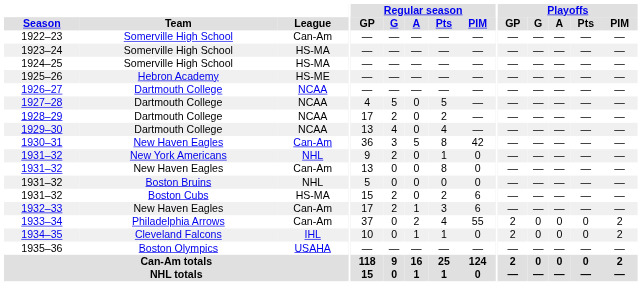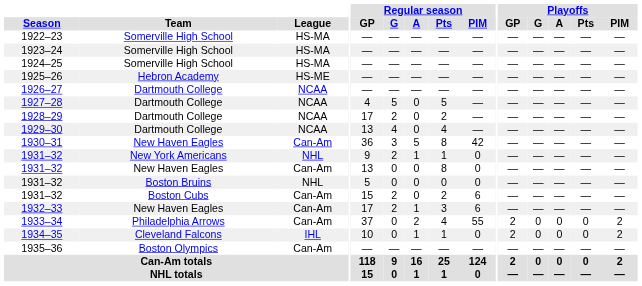 <table border="0" cellpadding="1" cellspacing="0" style="text-align:center; width:60em">
 <tr bgcolor="#e0e0e0">
 <th colspan="3" bgcolor="#ffffff"></th>
 <th rowspan="100" bgcolor="#ffffff"></th>
 <th colspan="5"><a href='#'>Regular season</a></th>
 <th rowspan="100" bgcolor="#ffffff"></th>
 <th colspan="5"><a href='#'>Playoffs</a></th>
 </tr>
 <tr bgcolor="#e0e0e0">
 <th><a href='#'>Season</a></th>
 <th>Team</th>
 <th>League</th>
 <th>GP</th>
 <th><a href='#'>G</a></th>
 <th><a href='#'>A</a></th>
 <th><a href='#'>Pts</a></th>
 <th><a href='#'>PIM</a></th>
 <th>GP</th>
 <th>G</th>
 <th>A</th>
 <th>Pts</th>
 <th>PIM</th>
 </tr>
 <tr>
 <td>1922–23</td>
 <td><a href='#'>Somerville High School</a></td>
-<td>Can-Am</td>
+<td>HS-MA</td>
 <td>—</td>
 <td>—</td>
 <td>—</td>
 <td>—</td>
 <td>—</td>
 <td>—</td>
 <td>—</td>
 <td>—</td>
 <td>—</td>
 <td>—</td>
 </tr>
 <tr bgcolor="#f0f0f0">
 <td>1923–24</td>
 <td>Somerville High School</td>
 <td>HS-MA</td>
 <td>—</td>
 <td>—</td>
 <td>—</td>
 <td>—</td>
 <td>—</td>
 <td>—</td>
 <td>—</td>
 <td>—</td>
 <td>—</td>
 <td>—</td>
 </tr>
 <tr>
 <td>1924–25</td>
 <td>Somerville High School</td>
 <td>HS-MA</td>
 <td>—</td>
 <td>—</td>
 <td>—</td>
 <td>—</td>
 <td>—</td>
 <td>—</td>
 <td>—</td>
 <td>—</td>
 <td>—</td>
 <td>—</td>
 </tr>
 <tr bgcolor="#f0f0f0">
 <td>1925–26</td>
 <td><a href='#'>Hebron Academy</a></td>
 <td>HS-ME</td>
 <td>—</td>
 <td>—</td>
 <td>—</td>
 <td>—</td>
 <td>—</td>
 <td>—</td>
 <td>—</td>
 <td>—</td>
 <td>—</td>
 <td>—</td>
 </tr>
 <tr>
 <td><a href='#'>1926–27</a></td>
 <td><a href='#'>Dartmouth College</a></td>
 <td><a href='#'>NCAA</a></td>
 <td>—</td>
 <td>—</td>
 <td>—</td>
 <td>—</td>
 <td>—</td>
 <td>—</td>
 <td>—</td>
 <td>—</td>
 <td>—</td>
 <td>—</td>
 </tr>
 <tr bgcolor="#f0f0f0">
 <td><a href='#'>1927–28</a></td>
 <td>Dartmouth College</td>
 <td>NCAA</td>
 <td>4</td>
 <td>5</td>
 <td>0</td>
 <td>5</td>
 <td>—</td>
 <td>—</td>
 <td>—</td>
 <td>—</td>
 <td>—</td>
 <td>—</td>
 </tr>
 <tr>
 <td><a href='#'>1928–29</a></td>
 <td>Dartmouth College</td>
 <td>NCAA</td>
 <td>17</td>
 <td>2</td>
 <td>0</td>
 <td>2</td>
 <td>—</td>
 <td>—</td>
 <td>—</td>
 <td>—</td>
 <td>—</td>
 <td>—</td>
 </tr>
 <tr bgcolor="#f0f0f0">
 <td><a href='#'>1929–30</a></td>
 <td>Dartmouth College</td>
 <td>NCAA</td>
 <td>13</td>
 <td>4</td>
 <td>0</td>
 <td>4</td>
 <td>—</td>
 <td>—</td>
 <td>—</td>
 <td>—</td>
 <td>—</td>
 <td>—</td>
 </tr>
 <tr>
 <td><a href='#'>1930–31</a></td>
 <td><a href='#'>New Haven Eagles</a></td>
 <td><a href='#'>Can-Am</a></td>
 <td>36</td>
 <td>3</td>
 <td>5</td>
 <td>8</td>
 <td>42</td>
 <td>—</td>
 <td>—</td>
 <td>—</td>
 <td>—</td>
 <td>—</td>
 </tr>
 <tr bgcolor="#f0f0f0">
 <td><a href='#'>1931–32</a></td>
 <td><a href='#'>New York Americans</a></td>
 <td><a href='#'>NHL</a></td>
 <td>9</td>
 <td>2</td>
-<td>0</td>
+<td>1</td>
 <td>1</td>
 <td>0</td>
 <td>—</td>
 <td>—</td>
 <td>—</td>
 <td>—</td>
 <td>—</td>
 </tr>
 <tr>
 <td><a href='#'>1931–32</a></td>
 <td>New Haven Eagles</td>
 <td>Can-Am</td>
 <td>13</td>
 <td>0</td>
 <td>0</td>
 <td>8</td>
 <td>0</td>
 <td>—</td>
 <td>—</td>
 <td>—</td>
 <td>—</td>
 <td>—</td>
 </tr>
 <tr bgcolor="#f0f0f0">
 <td>1931–32</td>
 <td><a href='#'>Boston Bruins</a></td>
 <td>NHL</td>
 <td>5</td>
 <td>0</td>
 <td>0</td>
 <td>0</td>
 <td>0</td>
 <td>—</td>
 <td>—</td>
 <td>—</td>
 <td>—</td>
 <td>—</td>
 </tr>
 <tr>
 <td>1931–32</td>
 <td><a href='#'>Boston Cubs</a></td>
-<td>HS-MA</td>
+<td>Can-Am</td>
 <td>15</td>
 <td>2</td>
 <td>0</td>
 <td>2</td>
 <td>6</td>
 <td>—</td>
 <td>—</td>
 <td>—</td>
 <td>—</td>
 <td>—</td>
 </tr>
 <tr bgcolor="#f0f0f0">
 <td><a href='#'>1932–33</a></td>
 <td>New Haven Eagles</td>
 <td>Can-Am</td>
 <td>17</td>
 <td>2</td>
 <td>1</td>
 <td>3</td>
 <td>6</td>
 <td>—</td>
 <td>—</td>
 <td>—</td>
 <td>—</td>
 <td>—</td>
 </tr>
 <tr>
 <td><a href='#'>1933–34</a></td>
 <td><a href='#'>Philadelphia Arrows</a></td>
 <td>Can-Am</td>
 <td>37</td>
 <td>0</td>
 <td>2</td>
 <td>4</td>
 <td>55</td>
 <td>2</td>
 <td>0</td>
 <td>0</td>
 <td>0</td>
 <td>2</td>
 </tr>
 <tr bgcolor="#f0f0f0">
 <td><a href='#'>1934–35</a></td>
 <td><a href='#'>Cleveland Falcons</a></td>
 <td><a href='#'>IHL</a></td>
 <td>10</td>
 <td>0</td>
 <td>1</td>
 <td>1</td>
 <td>0</td>
 <td>2</td>
 <td>0</td>
 <td>0</td>
 <td>0</td>
 <td>2</td>
 </tr>
 <tr>
 <td>1935–36</td>
 <td><a href='#'>Boston Olympics</a></td>
-<td><a href='#'>USAHA</a></td>
+<td>Can-Am</td>
 <td>—</td>
 <td>—</td>
 <td>—</td>
 <td>—</td>
 <td>—</td>
 <td>—</td>
 <td>—</td>
 <td>—</td>
 <td>—</td>
 <td>—</td>
 </tr>
 <tr bgcolor="#e0e0e0">
 <th colspan="3">Can-Am totals</th>
 <th>118</th>
 <th>9</th>
 <th>16</th>
 <th>25</th>
 <th>124</th>
 <th>2</th>
 <th>0</th>
 <th>0</th>
 <th>0</th>
 <th>2</th>
 </tr>
 <tr bgcolor="#e0e0e0">
 <th colspan="3">NHL totals</th>
 <th>15</th>
 <th>0</th>
 <th>1</th>
 <th>1</th>
 <th>0</th>
 <th>—</th>
 <th>—</th>
 <th>—</th>
 <th>—</th>
 <th>—</th>
 </tr>
 </table>
